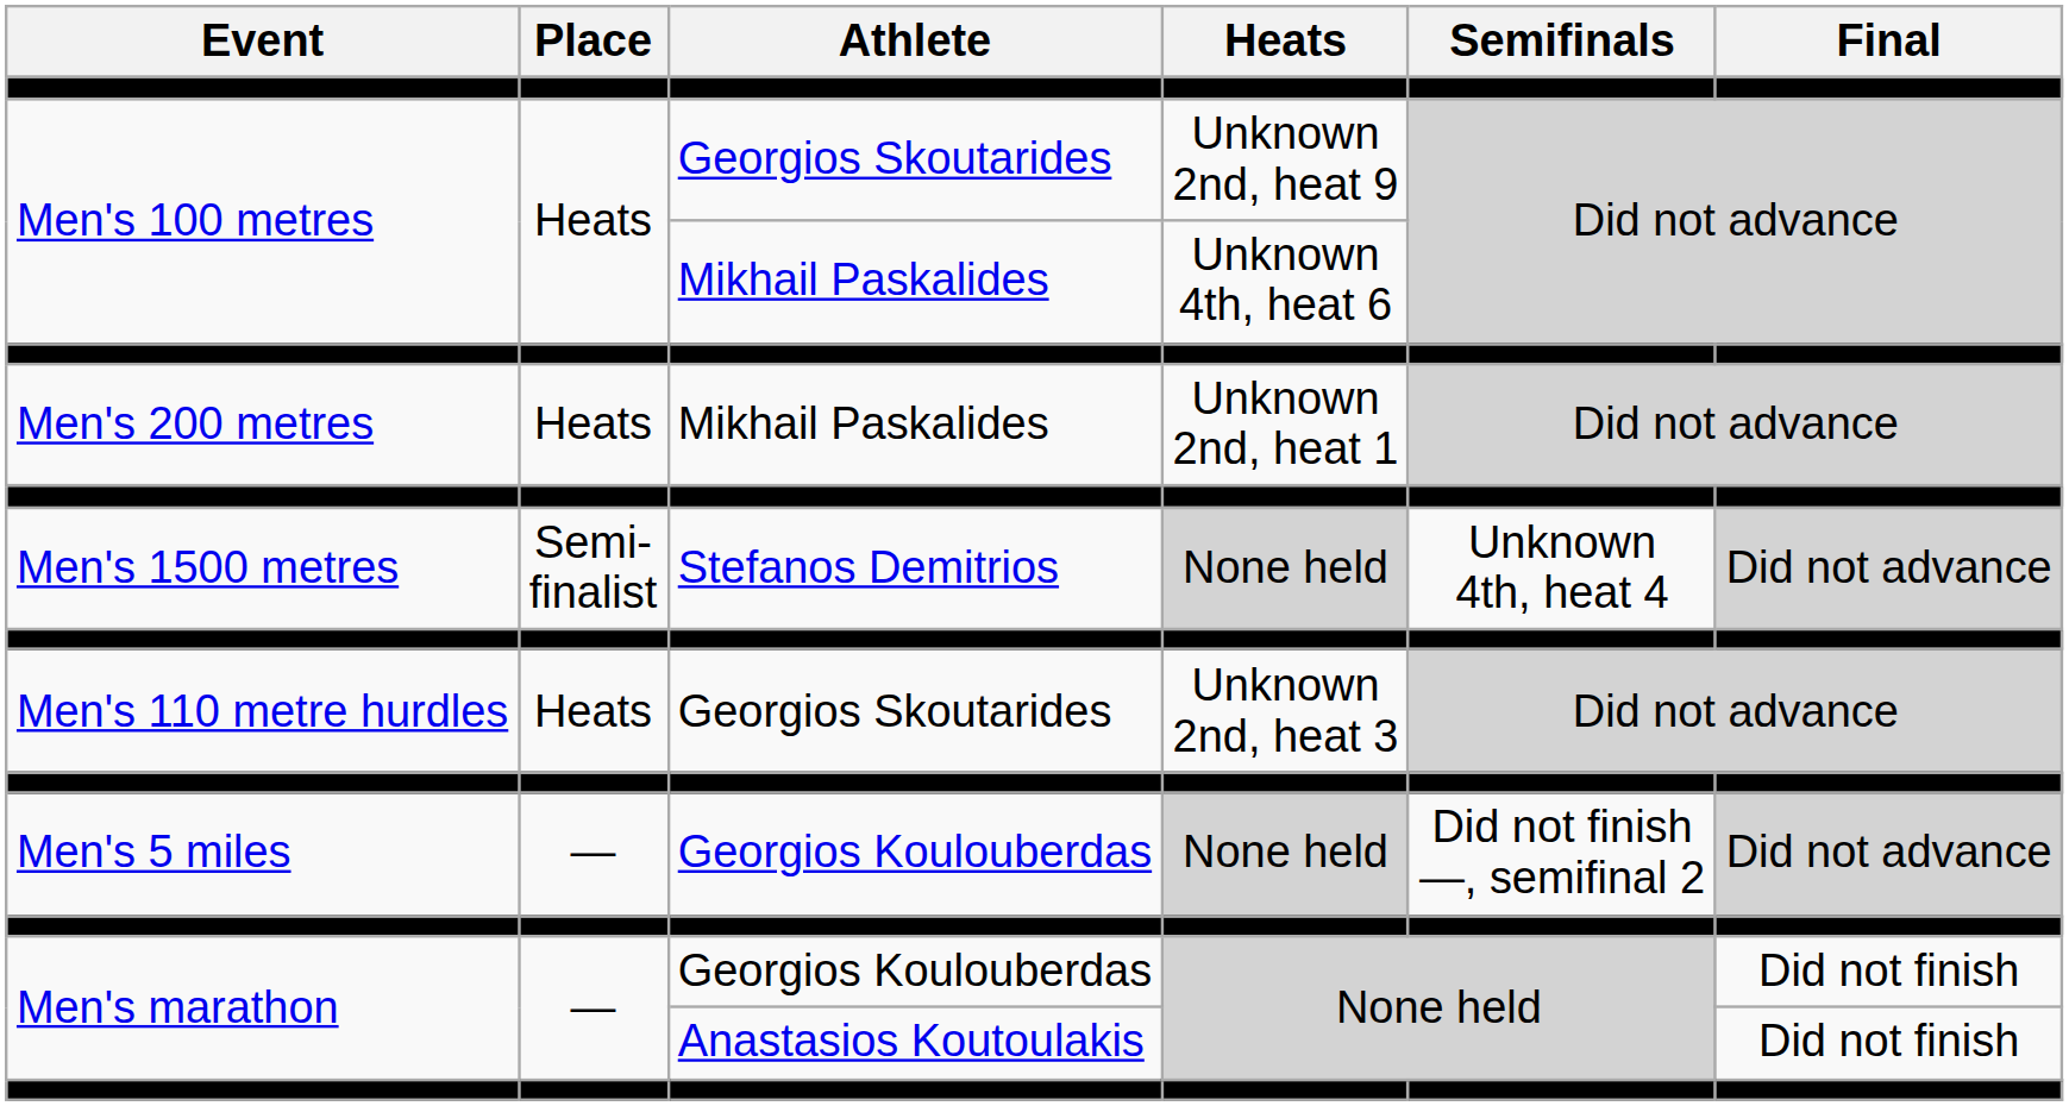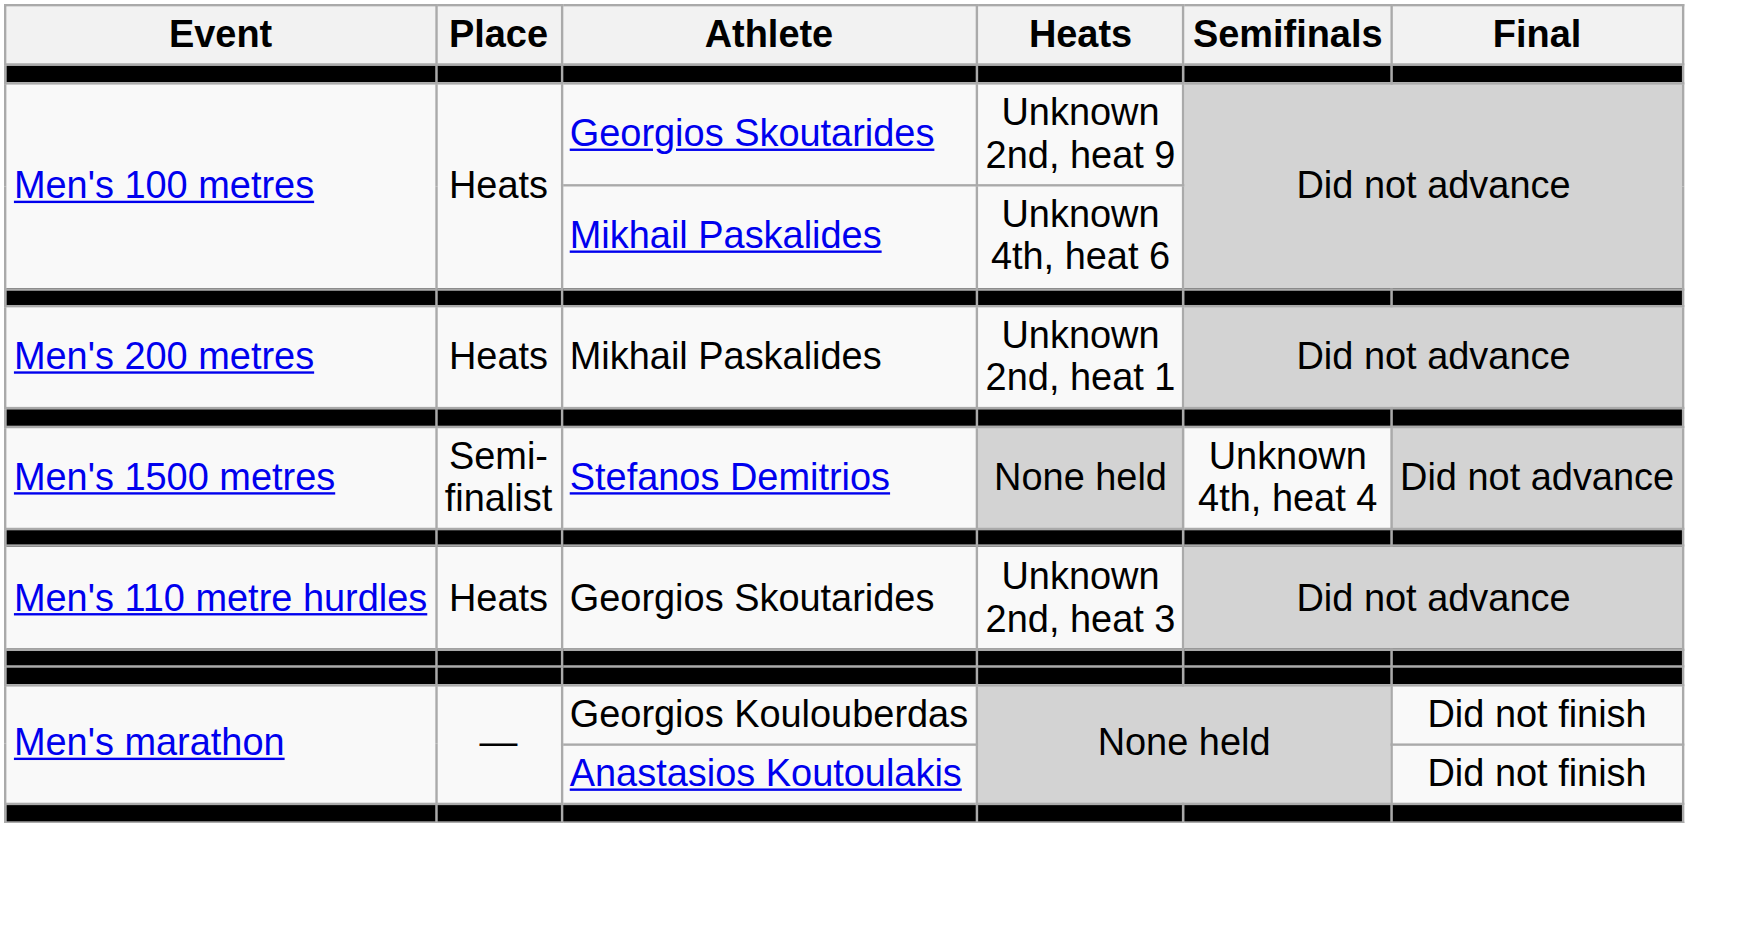 <table class=wikitable>
 <tr>
 <th>Event</th>
 <th>Place</th>
 <th>Athlete</th>
 <th>Heats</th>
 <th>Semifinals</th>
 <th>Final</th>
 </tr>
 <tr bgcolor=black>
 <td></td>
 <td></td>
 <td></td>
 <td></td>
 <td></td>
 <td></td>
 </tr>
 <tr align=center>
 <td rowspan=2 align=left><a href='#'>Men's 100 metres</a></td>
 <td rowspan=2>Heats</td>
 <td align=left><a href='#'>Georgios Skoutarides</a></td>
 <td>Unknown <br> 2nd, heat 9</td>
 <td colspan=2 rowspan=2 bgcolor=lightgray>Did not advance</td>
 </tr>
 <tr align=center>
 <td align=left><a href='#'>Mikhail Paskalides</a></td>
 <td>Unknown <br> 4th, heat 6</td>
 </tr>
 <tr bgcolor=black>
 <td></td>
 <td></td>
 <td></td>
 <td></td>
 <td></td>
 <td></td>
 </tr>
 <tr align=center>
 <td align=left><a href='#'>Men's 200 metres</a></td>
 <td>Heats</td>
 <td align=left>Mikhail Paskalides</td>
 <td>Unknown <br> 2nd, heat 1</td>
 <td colspan=2 bgcolor=lightgray>Did not advance</td>
 </tr>
 <tr bgcolor=black>
 <td></td>
 <td></td>
 <td></td>
 <td></td>
 <td></td>
 <td></td>
 </tr>
 <tr align=center>
 <td align=left><a href='#'>Men's 1500 metres</a></td>
 <td>Semi-<br>finalist</td>
 <td align=left><a href='#'>Stefanos Demitrios</a></td>
 <td bgcolor=lightgray>None held</td>
 <td>Unknown <br> 4th, heat 4</td>
 <td bgcolor=lightgray>Did not advance</td>
 </tr>
 <tr bgcolor=black>
 <td></td>
 <td></td>
 <td></td>
 <td></td>
 <td></td>
 <td></td>
 </tr>
 <tr align=center>
 <td align=left><a href='#'>Men's 110 metre hurdles</a></td>
 <td>Heats</td>
 <td align=left>Georgios Skoutarides</td>
 <td>Unknown <br> 2nd, heat 3</td>
 <td colspan=2 bgcolor=lightgray>Did not advance</td>
 </tr>
 <tr bgcolor=black>
 <td></td>
 <td></td>
 <td></td>
 <td></td>
 <td></td>
 <td></td>
 </tr>
-<tr align=center>
-<td align=left><a href='#'>Men's 5 miles</a></td>
-<td>—</td>
-<td align=left><a href='#'>Georgios Koulouberdas</a></td>
-<td bgcolor=lightgray>None held</td>
-<td>Did not finish <br> —, semifinal 2</td>
-<td bgcolor=lightgray>Did not advance</td>
-</tr>
 <tr bgcolor=black>
 <td></td>
 <td></td>
 <td></td>
 <td></td>
 <td></td>
 <td></td>
 </tr>
 <tr align=center>
 <td rowspan=2 align=left><a href='#'>Men's marathon</a></td>
 <td rowspan=2>—</td>
 <td align=left>Georgios Koulouberdas</td>
 <td rowspan=2 colspan=2 bgcolor=lightgray>None held</td>
 <td>Did not finish</td>
 </tr>
 <tr align=center>
 <td align=left><a href='#'>Anastasios Koutoulakis</a></td>
 <td>Did not finish</td>
 </tr>
 <tr bgcolor=black>
 <td></td>
 <td></td>
 <td></td>
 <td></td>
 <td></td>
 <td></td>
 </tr>
 </table>
